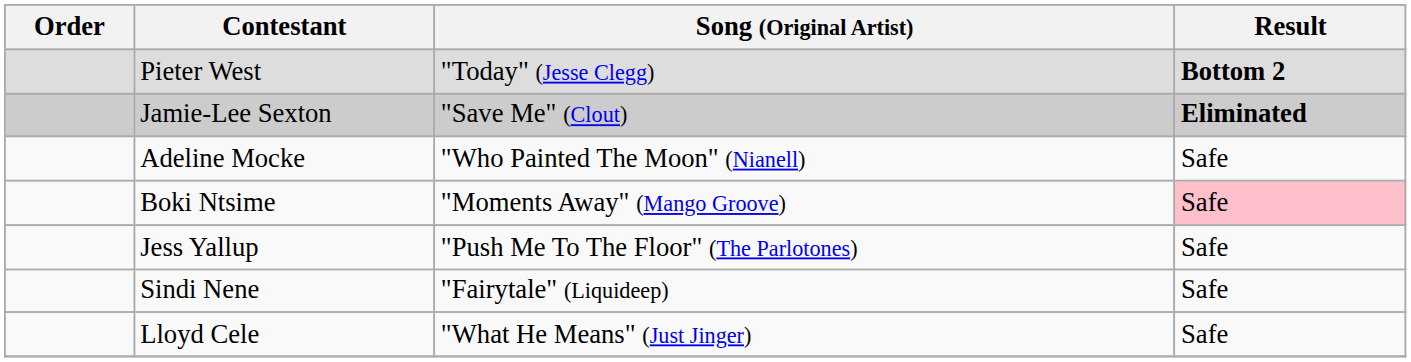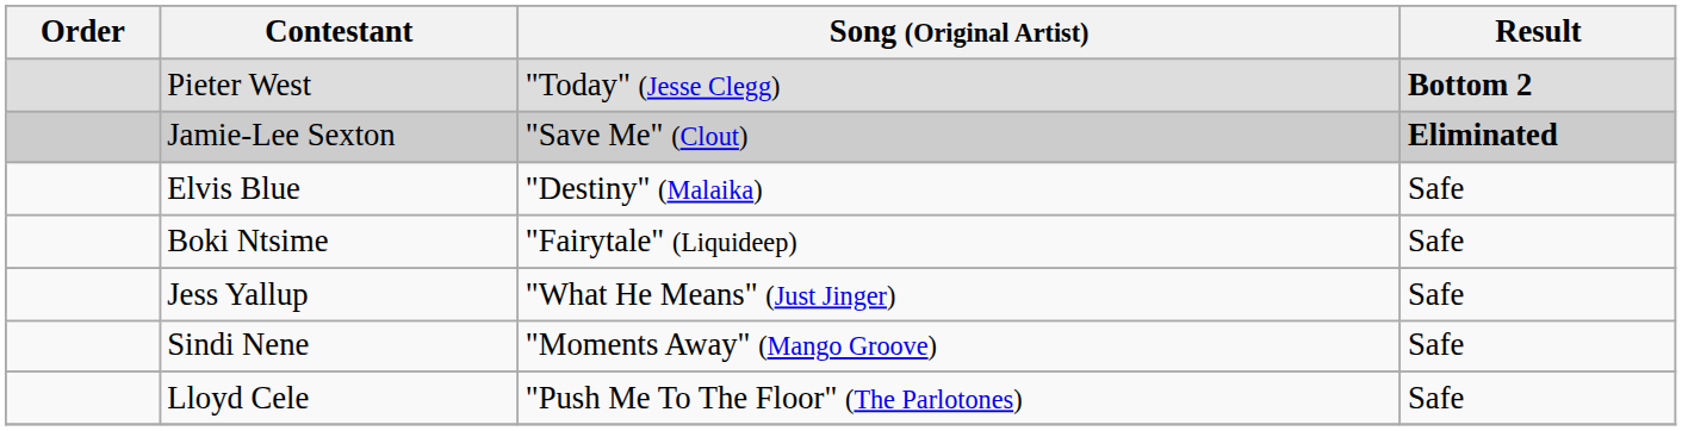 <table class="wikitable" style="font-size:90%; width:60%; text-align: left;">
 <tr>
 <th width="05%">Order</th>
 <th width="13%">Contestant</th>
 <th width="32%">Song <small>(Original Artist)</small></th>
 <th width="10%">Result</th>
 </tr>
 <tr>
 <td bgcolor="DDDDDD"></td>
 <td bgcolor="DDDDDD">Pieter West</td>
 <td bgcolor="DDDDDD">"Today" <small>(<a href='#'>Jesse Clegg</a>)</small></td>
 <td bgcolor="DDDDDD"><strong>Bottom 2</strong></td>
 </tr>
 <tr>
 <td bgcolor="CCCCCC"></td>
 <td bgcolor="CCCCCC">Jamie-Lee Sexton</td>
 <td bgcolor="CCCCCC">"Save Me" <small>(<a href='#'>Clout</a>)</small></td>
 <td bgcolor="CCCCCC"><strong>Eliminated</strong></td>
 </tr>
 <tr>
 <td></td>
-<td>Adeline Mocke</td>
-<td>"Who Painted The Moon" <small>(<a href='#'>Nianell</a>)</small></td>
+<td>Elvis Blue</td>
+<td>"Destiny" <small>(<a href='#'>Malaika</a>)</small></td>
 <td>Safe</td>
 </tr>
 <tr>
 <td></td>
 <td>Boki Ntsime</td>
-<td>"Moments Away" <small>(<a href='#'>Mango Groove</a>)</small></td>
-<td style="background: pink;">Safe</td>
+<td>"Fairytale" <small>(Liquideep)</small></td>
+<td>Safe</td>
 </tr>
 <tr>
 <td></td>
 <td>Jess Yallup</td>
-<td>"Push Me To The Floor" <small>(<a href='#'>The Parlotones</a>)</small></td>
+<td>"What He Means" <small>(<a href='#'>Just Jinger</a>)</small></td>
 <td>Safe</td>
 </tr>
 <tr>
 <td></td>
 <td>Sindi Nene</td>
-<td>"Fairytale" <small>(Liquideep)</small></td>
+<td>"Moments Away" <small>(<a href='#'>Mango Groove</a>)</small></td>
 <td>Safe</td>
 </tr>
 <tr>
 <td></td>
 <td>Lloyd Cele</td>
-<td>"What He Means" <small>(<a href='#'>Just Jinger</a>)</small></td>
+<td>"Push Me To The Floor" <small>(<a href='#'>The Parlotones</a>)</small></td>
 <td>Safe</td>
 </tr>
 <tr>
 </tr>
 </table>
